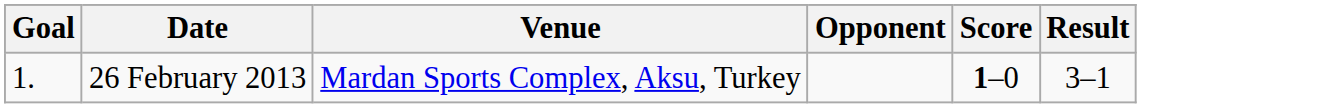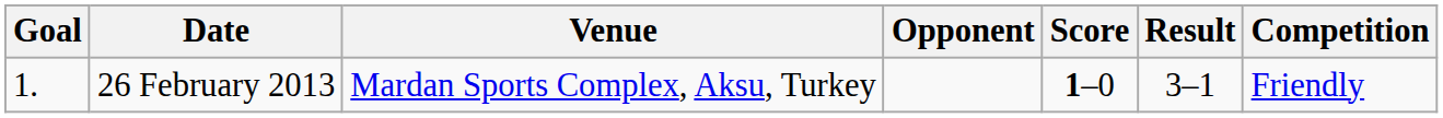 <table class="wikitable plainrowheaders sortable">
 <tr>
 <th>Goal</th>
 <th>Date</th>
 <th>Venue</th>
 <th>Opponent</th>
 <th>Score</th>
 <th>Result</th>
+<th>Competition</th>
 </tr>
 <tr>
 <td>1.</td>
 <td>26 February 2013</td>
 <td><a href='#'>Mardan Sports Complex</a>, <a href='#'>Aksu</a>, Turkey</td>
 <td></td>
 <td align=center><strong>1</strong>–0</td>
 <td align=center>3–1</td>
+<td><a href='#'>Friendly</a></td>
 </tr>
 </table>
